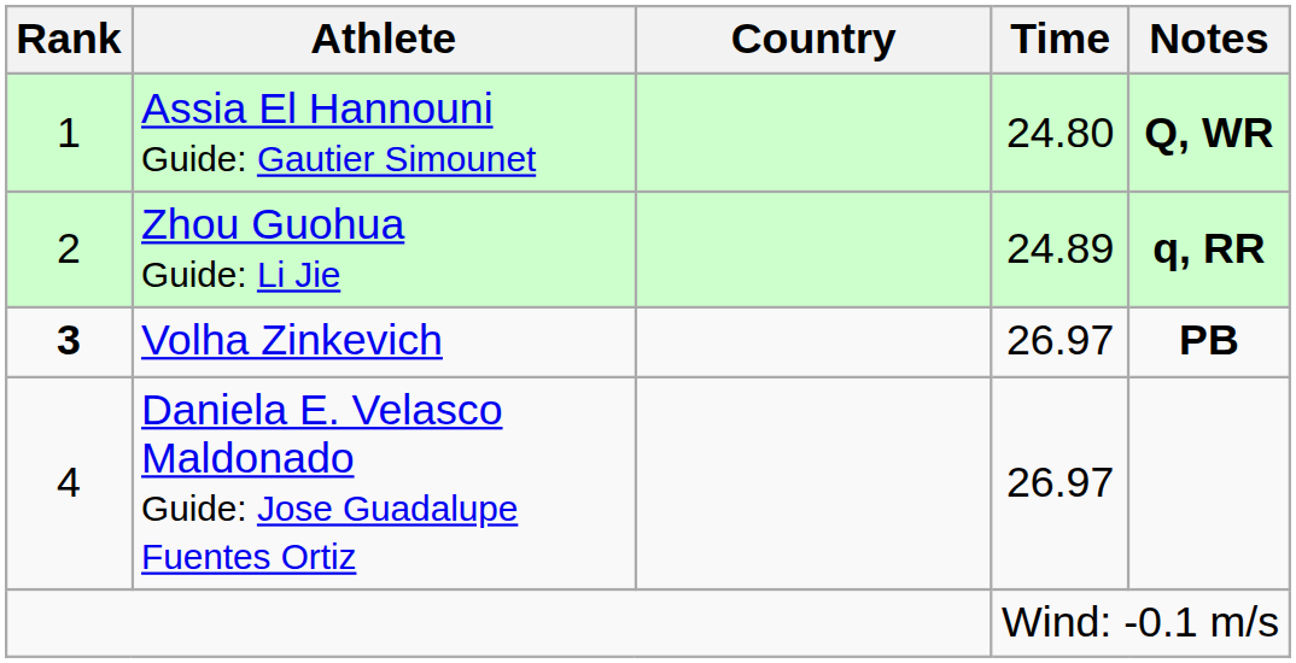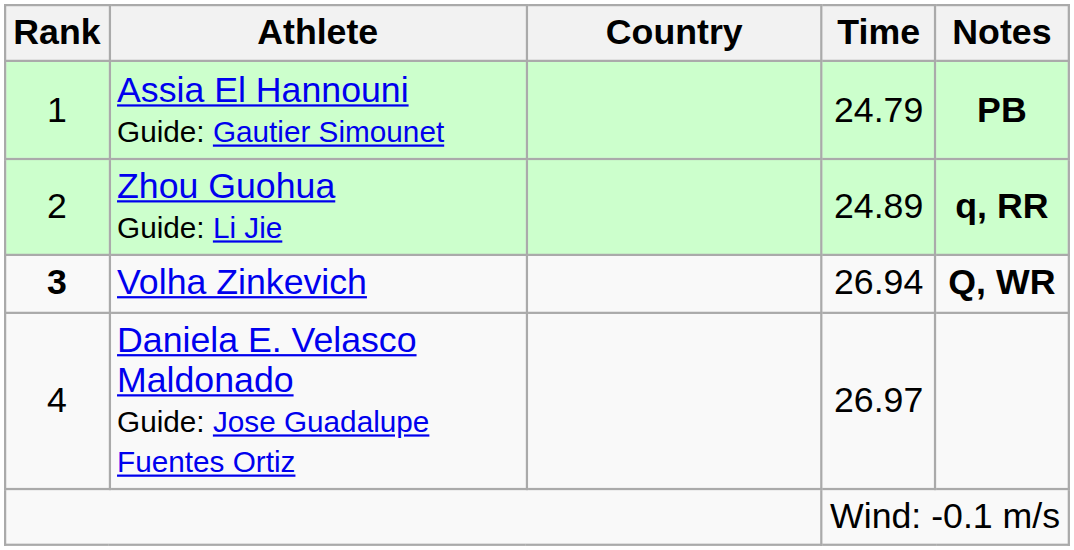 <table class="wikitable sortable" style="text-align:center">
 <tr>
 <th>Rank</th>
 <th style="width:180px">Athlete</th>
 <th style="width:125px">Country</th>
 <th>Time</th>
 <th>Notes</th>
 </tr>
 <tr style="background:#cfc;">
 <td>1</td>
 <td style="text-align:left;"><a href='#'>Assia El Hannouni</a><br><small>Guide: <a href='#'>Gautier Simounet</a></small></td>
 <td style="text-align:left;"></td>
-<td>24.80</td>
-<td><strong>Q, WR</strong></td>
+<td>24.79</td>
+<td><strong>PB</strong></td>
 </tr>
 <tr style="background:#cfc;">
 <td>2</td>
 <td style="text-align:left;"><a href='#'>Zhou Guohua</a><br><small>Guide: <a href='#'>Li Jie</a></small></td>
 <td style="text-align:left;"></td>
 <td>24.89</td>
 <td><strong>q, RR</strong></td>
 </tr>
 <tr>
 <td><strong>3</strong></td>
 <td style="text-align:left;"><a href='#'>Volha Zinkevich</a></td>
 <td style="text-align:left;"></td>
-<td>26.97</td>
-<td><strong>PB</strong></td>
+<td>26.94</td>
+<td><strong>Q, WR</strong></td>
 </tr>
 <tr>
 <td>4</td>
 <td style="text-align:left;"><a href='#'>Daniela E. Velasco Maldonado</a><br><small>Guide: <a href='#'>Jose Guadalupe Fuentes Ortiz</a></small></td>
 <td style="text-align:left;"></td>
 <td>26.97</td>
 <td></td>
 </tr>
 <tr class="sortbottom">
 <td colspan="3"></td>
 <td colspan="2">Wind: -0.1 m/s</td>
 </tr>
 </table>
